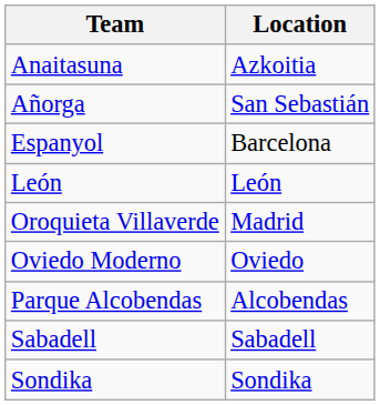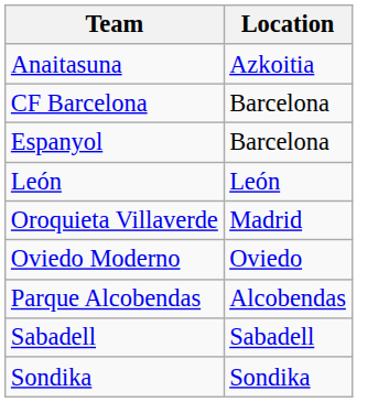 <table class="wikitable sortable">
 <tr>
 <th>Team</th>
 <th>Location</th>
 </tr>
 <tr>
 <td><a href='#'>Anaitasuna</a></td>
 <td><a href='#'>Azkoitia</a></td>
 </tr>
 <tr>
-<td><a href='#'>Añorga</a></td>
-<td><a href='#'>San Sebastián</a></td>
+<td><a href='#'>CF Barcelona</a></td>
+<td>Barcelona</td>
 </tr>
 <tr>
 <td><a href='#'>Espanyol</a></td>
 <td>Barcelona</td>
 </tr>
 <tr>
 <td><a href='#'>León</a></td>
 <td><a href='#'>León</a></td>
 </tr>
 <tr>
 <td><a href='#'>Oroquieta Villaverde</a></td>
 <td><a href='#'>Madrid</a></td>
 </tr>
 <tr>
 <td><a href='#'>Oviedo Moderno</a></td>
 <td><a href='#'>Oviedo</a></td>
 </tr>
 <tr>
 <td><a href='#'>Parque Alcobendas</a></td>
 <td><a href='#'>Alcobendas</a></td>
 </tr>
 <tr>
 <td><a href='#'>Sabadell</a></td>
 <td><a href='#'>Sabadell</a></td>
 </tr>
 <tr>
 <td><a href='#'>Sondika</a></td>
 <td><a href='#'>Sondika</a></td>
 </tr>
 </table>
